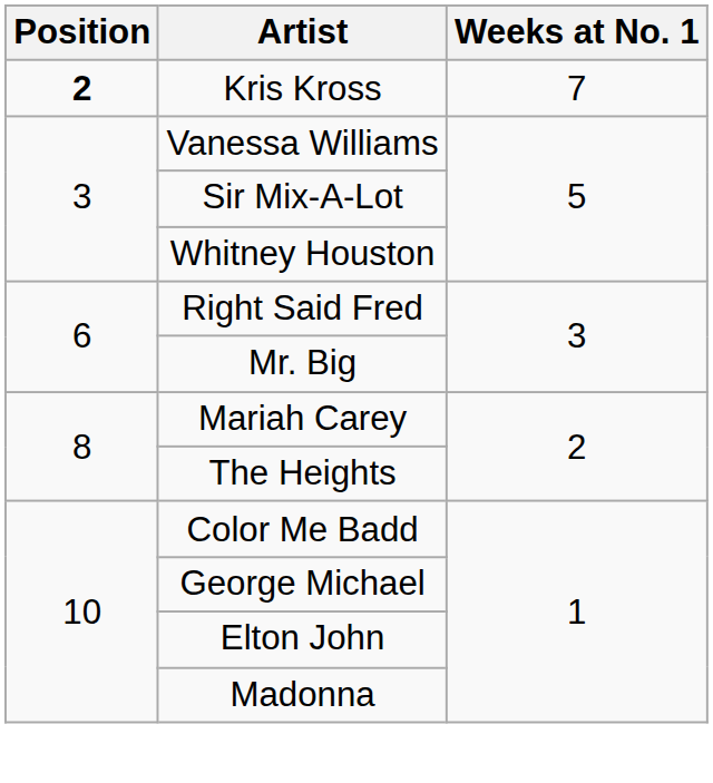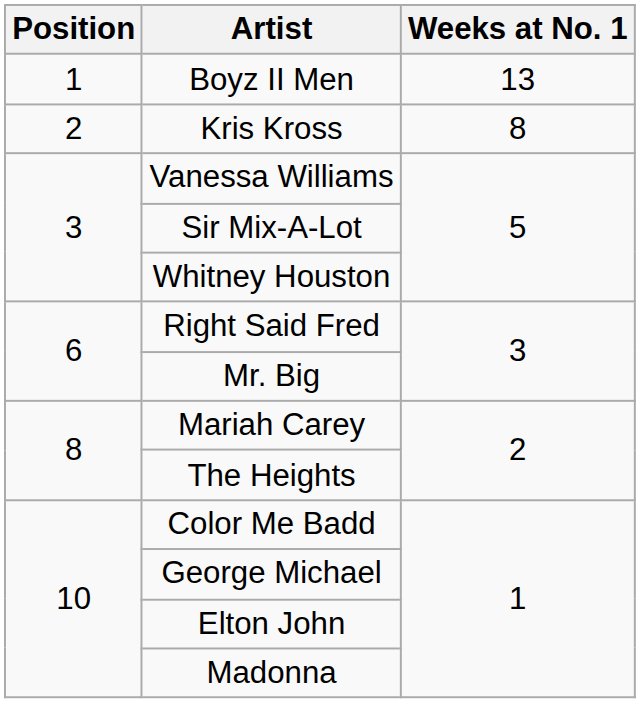 <table class="wikitable plainrowheaders" style="text-align:center;">
 <tr>
 <th>Position</th>
 <th>Artist</th>
 <th>Weeks at No. 1</th>
 </tr>
 <tr>
-<td><strong>2</strong></td>
+<td>1</td>
+<td>Boyz II Men</td>
+<td>13</td>
+</tr>
+<tr>
+<td>2</td>
 <td>Kris Kross</td>
-<td>7</td>
+<td>8</td>
 </tr>
 <tr>
 <td rowspan=3>3</td>
 <td>Vanessa Williams</td>
 <td rowspan=3>5</td>
 </tr>
 <tr>
 <td>Sir Mix-A-Lot</td>
 </tr>
 <tr>
 <td>Whitney Houston</td>
 </tr>
 <tr>
 <td rowspan=2>6</td>
 <td>Right Said Fred</td>
 <td rowspan=2>3</td>
 </tr>
 <tr>
 <td>Mr. Big</td>
 </tr>
 <tr>
 <td rowspan=2>8</td>
 <td>Mariah Carey</td>
 <td rowspan=2>2</td>
 </tr>
 <tr>
 <td>The Heights</td>
 </tr>
 <tr>
 <td rowspan=4>10</td>
 <td>Color Me Badd</td>
 <td rowspan=4>1</td>
 </tr>
 <tr>
 <td>George Michael</td>
 </tr>
 <tr>
 <td>Elton John</td>
 </tr>
 <tr>
 <td>Madonna</td>
 </tr>
 </table>
